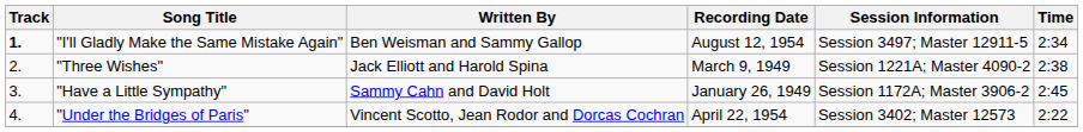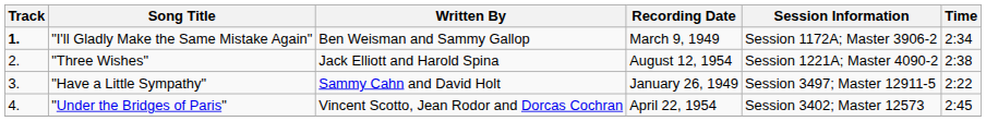 <table class="wikitable" style="font-size:95%;">
 <tr>
 <th>Track</th>
 <th>Song Title</th>
 <th>Written By</th>
 <th>Recording Date</th>
 <th>Session Information</th>
 <th>Time</th>
 </tr>
 <tr>
 <td><strong>1.</strong></td>
 <td>"I'll Gladly Make the Same Mistake Again"</td>
 <td>Ben Weisman and Sammy Gallop</td>
-<td>August 12, 1954</td>
-<td>Session 3497; Master 12911-5</td>
+<td>March 9, 1949</td>
+<td>Session 1172A; Master 3906-2</td>
 <td>2:34</td>
 </tr>
 <tr>
 <td>2.</td>
 <td>"Three Wishes"</td>
 <td>Jack Elliott and Harold Spina</td>
-<td>March 9, 1949</td>
+<td>August 12, 1954</td>
 <td>Session 1221A; Master 4090-2</td>
 <td>2:38</td>
 </tr>
 <tr>
 <td>3.</td>
 <td>"Have a Little Sympathy"</td>
 <td><a href='#'>Sammy Cahn</a> and David Holt</td>
 <td>January 26, 1949</td>
-<td>Session 1172A; Master 3906-2</td>
-<td>2:45</td>
+<td>Session 3497; Master 12911-5</td>
+<td>2:22</td>
 </tr>
 <tr>
 <td>4.</td>
 <td>"<a href='#'>Under the Bridges of Paris</a>"</td>
 <td>Vincent Scotto, Jean Rodor and <a href='#'>Dorcas Cochran</a></td>
 <td>April 22, 1954</td>
 <td>Session 3402; Master 12573</td>
-<td>2:22</td>
+<td>2:45</td>
 </tr>
 <tr>
 </tr>
 </table>
